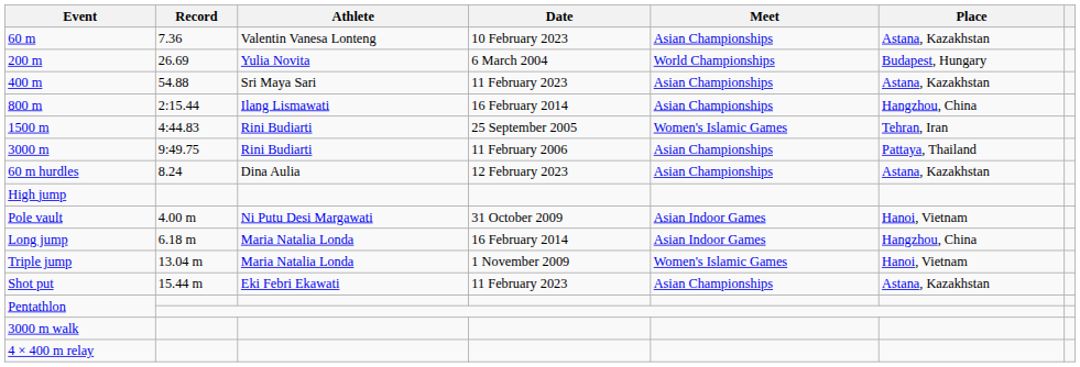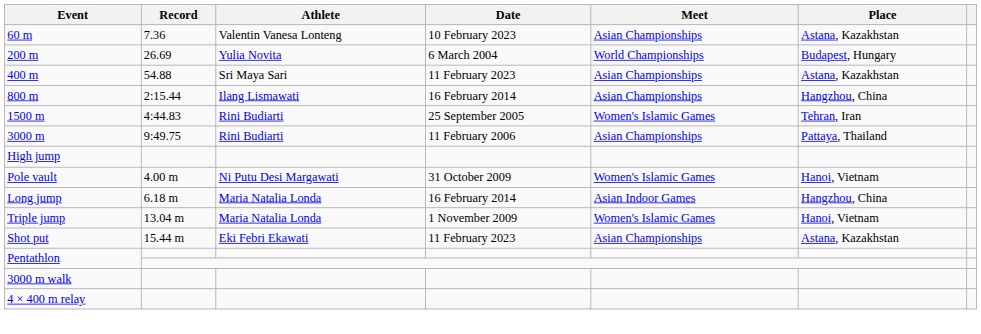 <table class="wikitable" style="font-size:95%; width: 95%;">
 <tr>
 <th>Event</th>
 <th>Record</th>
 <th>Athlete</th>
 <th>Date</th>
 <th>Meet</th>
 <th>Place</th>
 <th></th>
 </tr>
 <tr>
 <td><a href='#'>60 m</a></td>
 <td>7.36</td>
 <td>Valentin Vanesa Lonteng</td>
 <td>10 February 2023</td>
 <td><a href='#'>Asian Championships</a></td>
 <td><a href='#'>Astana</a>, Kazakhstan</td>
 <td></td>
 </tr>
 <tr>
 <td><a href='#'>200 m</a></td>
 <td>26.69</td>
 <td><a href='#'>Yulia Novita</a></td>
 <td>6 March 2004</td>
 <td><a href='#'>World Championships</a></td>
 <td><a href='#'>Budapest</a>, Hungary</td>
 <td></td>
 </tr>
 <tr>
 <td><a href='#'>400 m</a></td>
 <td>54.88</td>
 <td>Sri Maya Sari</td>
 <td>11 February 2023</td>
 <td><a href='#'>Asian Championships</a></td>
 <td><a href='#'>Astana</a>, Kazakhstan</td>
 <td></td>
 </tr>
 <tr>
 <td><a href='#'>800 m</a></td>
 <td>2:15.44</td>
 <td><a href='#'>Ilang Lismawati</a></td>
 <td>16 February 2014</td>
 <td><a href='#'>Asian Championships</a></td>
 <td><a href='#'>Hangzhou</a>, China</td>
 <td></td>
 </tr>
 <tr>
 <td><a href='#'>1500 m</a></td>
 <td>4:44.83</td>
 <td><a href='#'>Rini Budiarti</a></td>
 <td>25 September 2005</td>
 <td><a href='#'>Women's Islamic Games</a></td>
 <td><a href='#'>Tehran</a>, Iran</td>
 <td></td>
 </tr>
 <tr>
 <td><a href='#'>3000 m</a></td>
 <td>9:49.75</td>
 <td><a href='#'>Rini Budiarti</a></td>
 <td>11 February 2006</td>
 <td><a href='#'>Asian Championships</a></td>
 <td><a href='#'>Pattaya</a>, Thailand</td>
 <td></td>
 </tr>
 <tr>
-<td><a href='#'>60 m hurdles</a></td>
-<td>8.24</td>
-<td>Dina Aulia</td>
-<td>12 February 2023</td>
-<td><a href='#'>Asian Championships</a></td>
-<td><a href='#'>Astana</a>, Kazakhstan</td>
-<td></td>
-</tr>
-<tr>
 <td><a href='#'>High jump</a></td>
 <td></td>
 <td></td>
 <td></td>
 <td></td>
 <td></td>
 <td></td>
 </tr>
 <tr>
 <td><a href='#'>Pole vault</a></td>
 <td>4.00 m</td>
 <td><a href='#'>Ni Putu Desi Margawati</a></td>
 <td>31 October 2009</td>
-<td><a href='#'>Asian Indoor Games</a></td>
+<td><a href='#'>Women's Islamic Games</a></td>
 <td><a href='#'>Hanoi</a>, Vietnam</td>
 <td></td>
 </tr>
 <tr>
 <td><a href='#'>Long jump</a></td>
 <td>6.18 m</td>
 <td><a href='#'>Maria Natalia Londa</a></td>
 <td>16 February 2014</td>
 <td><a href='#'>Asian Indoor Games</a></td>
 <td><a href='#'>Hangzhou</a>, China</td>
 <td></td>
 </tr>
 <tr>
 <td><a href='#'>Triple jump</a></td>
 <td>13.04 m</td>
 <td><a href='#'>Maria Natalia Londa</a></td>
 <td>1 November 2009</td>
 <td><a href='#'>Women's Islamic Games</a></td>
 <td><a href='#'>Hanoi</a>, Vietnam</td>
 <td></td>
 </tr>
 <tr>
 <td><a href='#'>Shot put</a></td>
 <td>15.44 m</td>
 <td><a href='#'>Eki Febri Ekawati</a></td>
 <td>11 February 2023</td>
 <td><a href='#'>Asian Championships</a></td>
 <td><a href='#'>Astana</a>, Kazakhstan</td>
 <td></td>
 </tr>
 <tr>
 <td rowspan=2><a href='#'>Pentathlon</a></td>
 <td></td>
 <td></td>
 <td></td>
 <td></td>
 <td></td>
 <td></td>
 </tr>
 <tr>
 <td colspan=5></td>
 <td></td>
 </tr>
 <tr>
 <td><a href='#'>3000 m walk</a></td>
 <td></td>
 <td></td>
 <td></td>
 <td></td>
 <td></td>
 <td></td>
 </tr>
 <tr>
 <td><a href='#'>4 × 400 m relay</a></td>
 <td></td>
 <td></td>
 <td></td>
 <td></td>
 <td></td>
 <td></td>
 </tr>
 </table>
